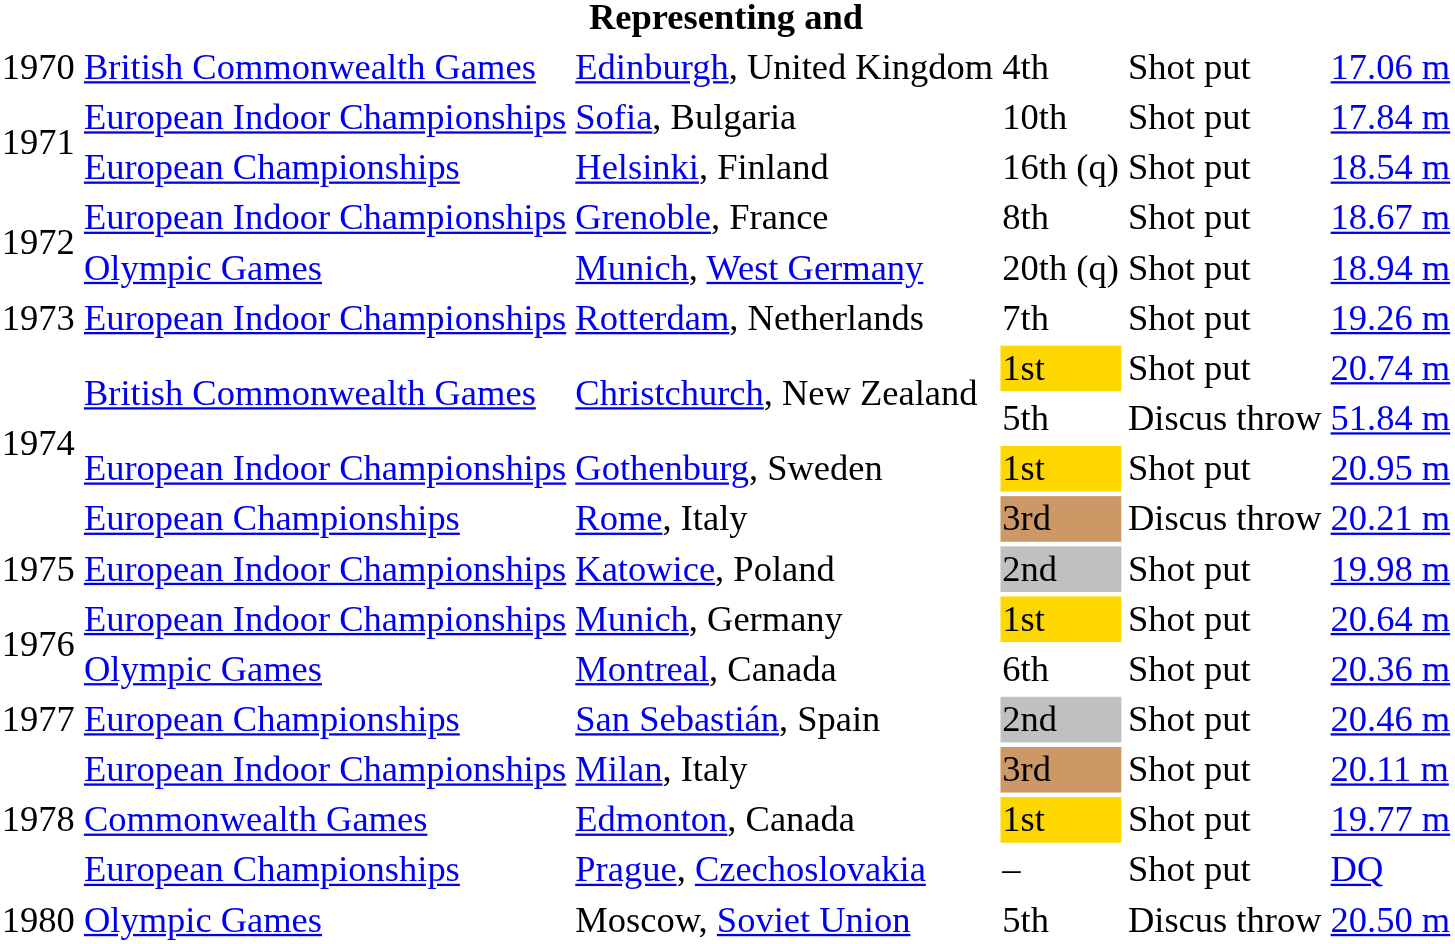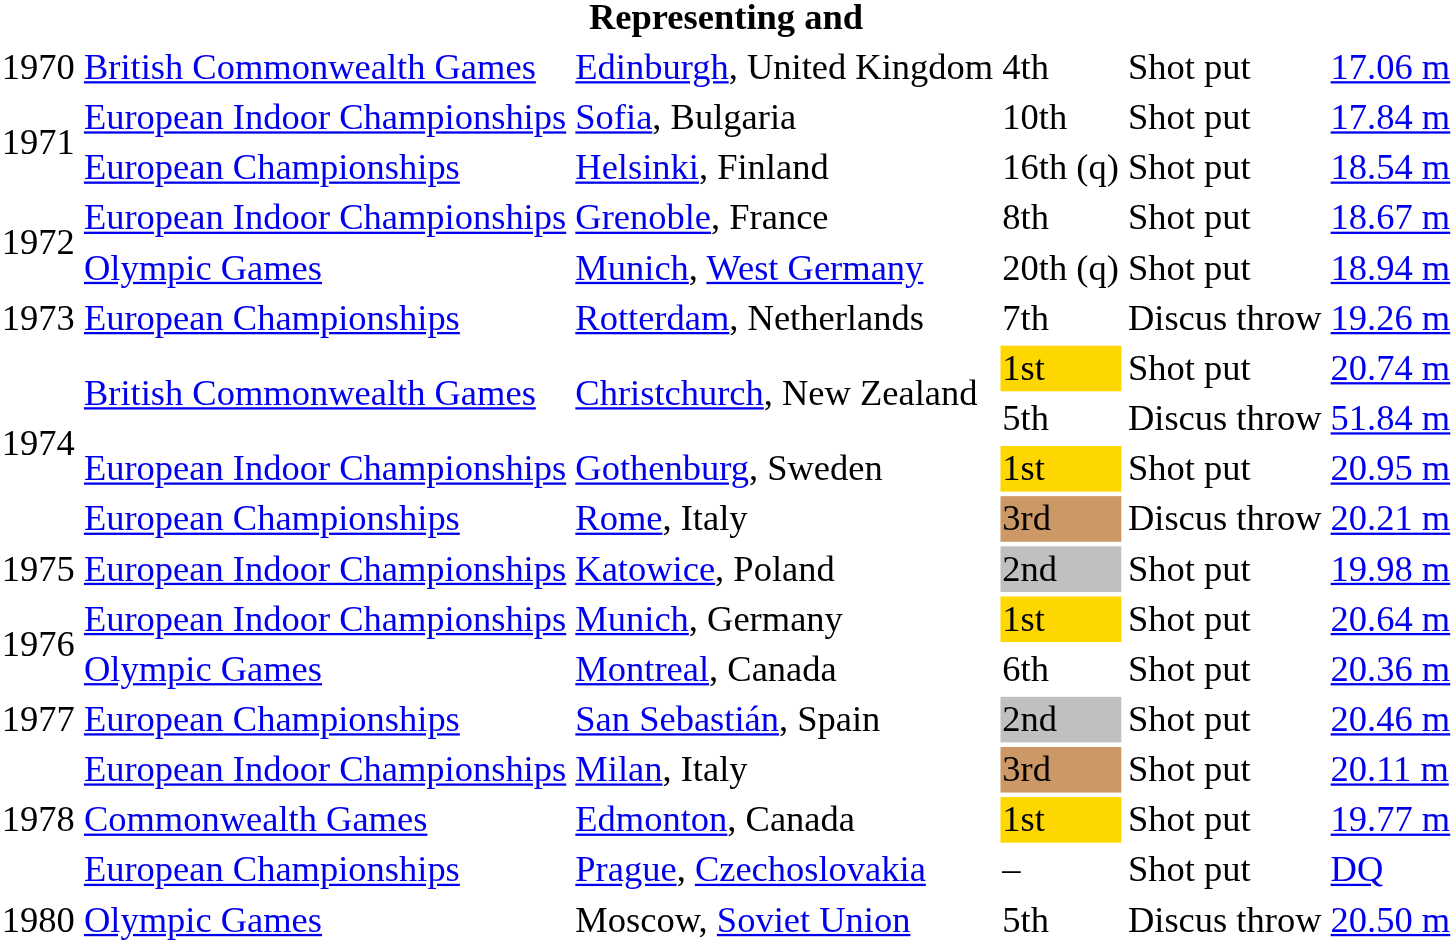 <table>
 <tr>
 <th colspan="6">Representing  and </th>
 </tr>
 <tr>
 <td>1970</td>
 <td><a href='#'>British Commonwealth Games</a></td>
 <td><a href='#'>Edinburgh</a>, United Kingdom</td>
 <td>4th</td>
 <td>Shot put</td>
 <td><a href='#'>17.06 m</a></td>
 </tr>
 <tr>
 <td rowspan=2>1971</td>
 <td><a href='#'>European Indoor Championships</a></td>
 <td><a href='#'>Sofia</a>, Bulgaria</td>
 <td>10th</td>
 <td>Shot put</td>
 <td><a href='#'>17.84 m</a></td>
 </tr>
 <tr>
 <td><a href='#'>European Championships</a></td>
 <td><a href='#'>Helsinki</a>, Finland</td>
 <td>16th (q)</td>
 <td>Shot put</td>
 <td><a href='#'>18.54 m</a></td>
 </tr>
 <tr>
 <td rowspan=2>1972</td>
 <td><a href='#'>European Indoor Championships</a></td>
 <td><a href='#'>Grenoble</a>, France</td>
 <td>8th</td>
 <td>Shot put</td>
 <td><a href='#'>18.67 m</a></td>
 </tr>
 <tr>
 <td><a href='#'>Olympic Games</a></td>
 <td><a href='#'>Munich</a>, <a href='#'>West Germany</a></td>
 <td>20th (q)</td>
 <td>Shot put</td>
 <td><a href='#'>18.94 m</a></td>
 </tr>
 <tr>
 <td>1973</td>
-<td><a href='#'>European Indoor Championships</a></td>
+<td><a href='#'>European Championships</a></td>
 <td><a href='#'>Rotterdam</a>, Netherlands</td>
 <td>7th</td>
-<td>Shot put</td>
+<td>Discus throw</td>
 <td><a href='#'>19.26 m</a></td>
 </tr>
 <tr>
 <td rowspan=4>1974</td>
 <td rowspan=2><a href='#'>British Commonwealth Games</a></td>
 <td rowspan=2><a href='#'>Christchurch</a>, New Zealand</td>
 <td bgcolor=gold>1st</td>
 <td>Shot put</td>
 <td><a href='#'>20.74 m</a></td>
 </tr>
 <tr>
 <td>5th</td>
 <td>Discus throw</td>
 <td><a href='#'>51.84 m</a></td>
 </tr>
 <tr>
 <td><a href='#'>European Indoor Championships</a></td>
 <td><a href='#'>Gothenburg</a>, Sweden</td>
 <td bgcolor=gold>1st</td>
 <td>Shot put</td>
 <td><a href='#'>20.95 m</a></td>
 </tr>
 <tr>
 <td><a href='#'>European Championships</a></td>
 <td><a href='#'>Rome</a>, Italy</td>
 <td bgcolor=cc9966>3rd</td>
 <td>Discus throw</td>
 <td><a href='#'>20.21 m</a></td>
 </tr>
 <tr>
 <td>1975</td>
 <td><a href='#'>European Indoor Championships</a></td>
 <td><a href='#'>Katowice</a>, Poland</td>
 <td bgcolor=silver>2nd</td>
 <td>Shot put</td>
 <td><a href='#'>19.98 m</a></td>
 </tr>
 <tr>
 <td rowspan=2>1976</td>
 <td><a href='#'>European Indoor Championships</a></td>
 <td><a href='#'>Munich</a>, Germany</td>
 <td bgcolor=gold>1st</td>
 <td>Shot put</td>
 <td><a href='#'>20.64 m</a></td>
 </tr>
 <tr>
 <td><a href='#'>Olympic Games</a></td>
 <td><a href='#'>Montreal</a>, Canada</td>
 <td>6th</td>
 <td>Shot put</td>
 <td><a href='#'>20.36 m</a></td>
 </tr>
 <tr>
 <td>1977</td>
 <td><a href='#'>European Championships</a></td>
 <td><a href='#'>San Sebastián</a>, Spain</td>
 <td bgcolor=silver>2nd</td>
 <td>Shot put</td>
 <td><a href='#'>20.46 m</a></td>
 </tr>
 <tr>
 <td rowspan=3>1978</td>
 <td><a href='#'>European Indoor Championships</a></td>
 <td><a href='#'>Milan</a>, Italy</td>
 <td bgcolor=cc9966>3rd</td>
 <td>Shot put</td>
 <td><a href='#'>20.11 m</a></td>
 </tr>
 <tr>
 <td><a href='#'>Commonwealth Games</a></td>
 <td><a href='#'>Edmonton</a>, Canada</td>
 <td bgcolor=gold>1st</td>
 <td>Shot put</td>
 <td><a href='#'>19.77 m</a></td>
 </tr>
 <tr>
 <td><a href='#'>European Championships</a></td>
 <td><a href='#'>Prague</a>, <a href='#'>Czechoslovakia</a></td>
 <td>–</td>
 <td>Shot put</td>
 <td><a href='#'>DQ</a></td>
 </tr>
 <tr>
 <td>1980</td>
 <td><a href='#'>Olympic Games</a></td>
 <td>Moscow, <a href='#'>Soviet Union</a></td>
 <td>5th</td>
 <td>Discus throw</td>
 <td><a href='#'>20.50 m</a></td>
 </tr>
 </table>
